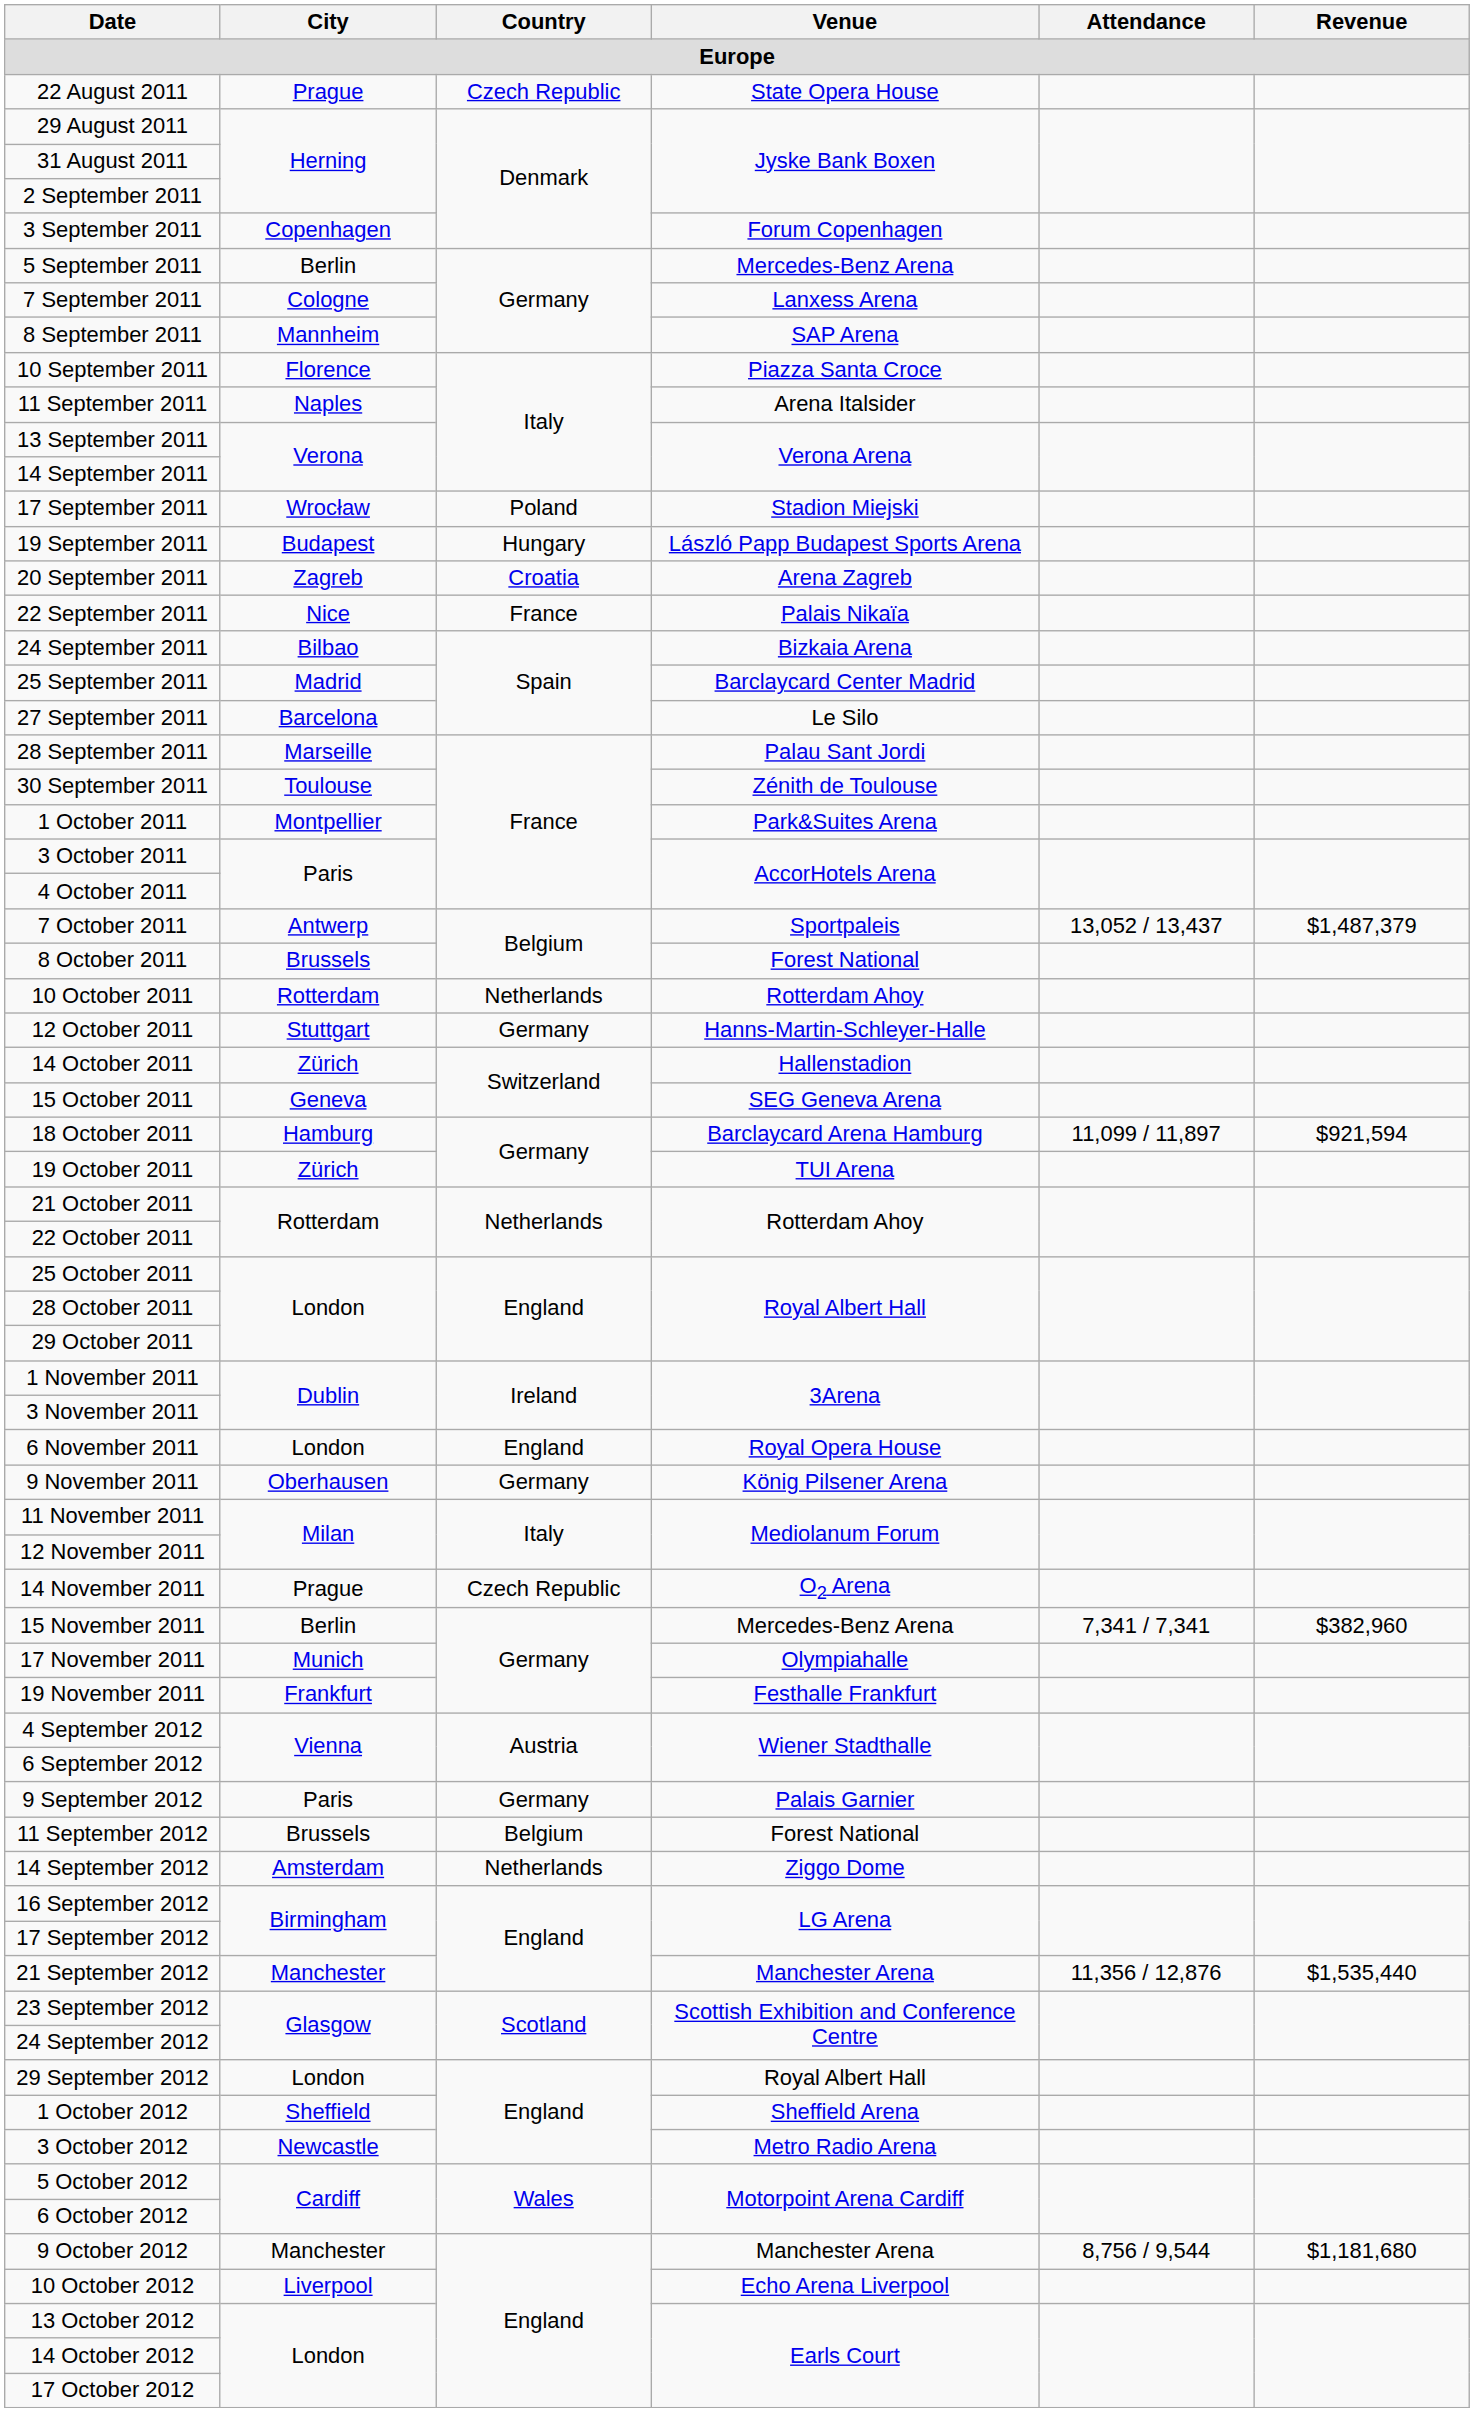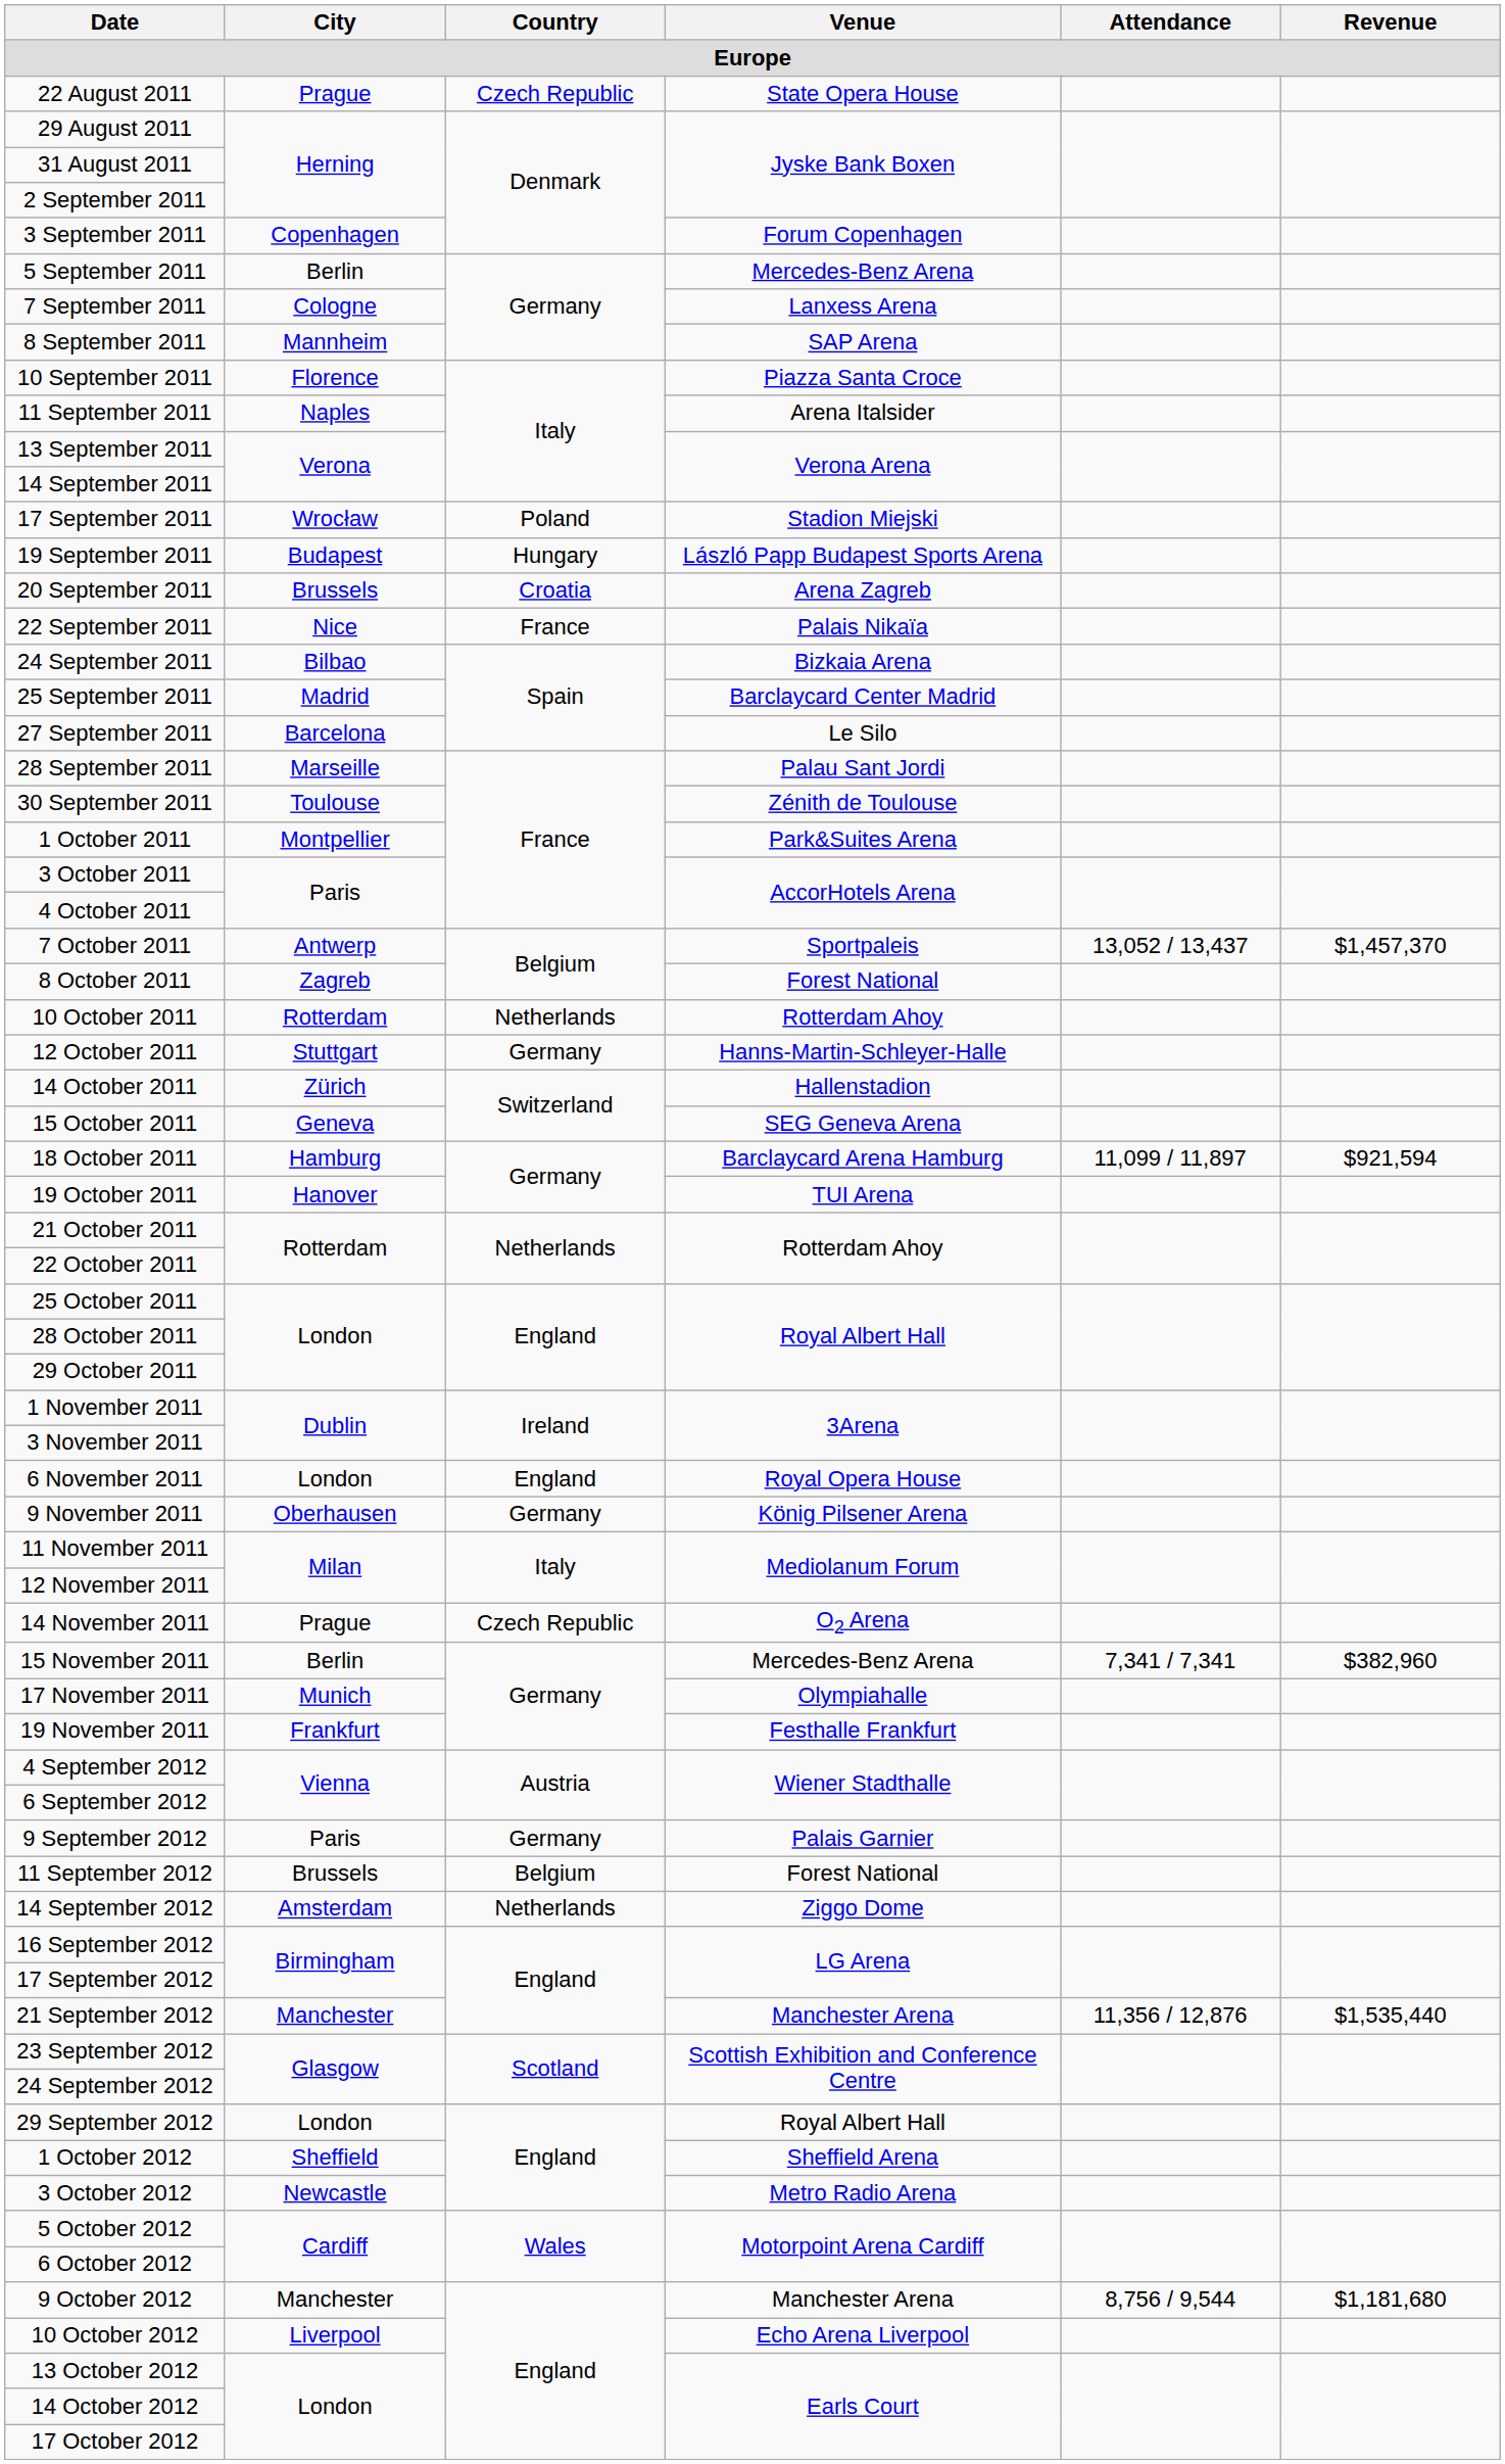 <table class="wikitable" style="text-align:center;">
 <tr>
 <th width="150">Date</th>
 <th width="150">City</th>
 <th width="150">Country</th>
 <th width="275">Venue</th>
 <th width="150">Attendance</th>
 <th width="150">Revenue</th>
 </tr>
 <tr>
 <th colspan="6" style="background:#ddd;">Europe</th>
 </tr>
 <tr>
 <td>22 August 2011</td>
 <td><a href='#'>Prague</a></td>
 <td><a href='#'>Czech Republic</a></td>
 <td><a href='#'>State Opera House</a></td>
 <td></td>
 <td></td>
 </tr>
 <tr>
 <td>29 August 2011</td>
 <td rowspan="3"><a href='#'>Herning</a></td>
 <td rowspan="4">Denmark</td>
 <td rowspan="3"><a href='#'>Jyske Bank Boxen</a></td>
 <td rowspan=3></td>
 <td rowspan=3></td>
 </tr>
 <tr>
 <td>31 August 2011</td>
 </tr>
 <tr>
 <td>2 September 2011</td>
 </tr>
 <tr>
 <td>3 September 2011</td>
 <td><a href='#'>Copenhagen</a></td>
 <td><a href='#'>Forum Copenhagen</a></td>
 <td></td>
 <td></td>
 </tr>
 <tr>
 <td>5 September 2011</td>
 <td>Berlin</td>
 <td rowspan="3">Germany</td>
 <td><a href='#'>Mercedes-Benz Arena</a></td>
 <td></td>
 <td></td>
 </tr>
 <tr>
 <td>7 September 2011</td>
 <td><a href='#'>Cologne</a></td>
 <td><a href='#'>Lanxess Arena</a></td>
 <td></td>
 <td></td>
 </tr>
 <tr>
 <td>8 September 2011</td>
 <td><a href='#'>Mannheim</a></td>
 <td><a href='#'>SAP Arena</a></td>
 <td></td>
 <td></td>
 </tr>
 <tr>
 <td>10 September 2011</td>
 <td><a href='#'>Florence</a></td>
 <td rowspan="4">Italy</td>
 <td><a href='#'>Piazza Santa Croce</a></td>
 <td></td>
 <td></td>
 </tr>
 <tr>
 <td>11 September 2011</td>
 <td><a href='#'>Naples</a></td>
 <td>Arena Italsider</td>
 <td></td>
 <td></td>
 </tr>
 <tr>
 <td>13 September 2011</td>
 <td rowspan="2"><a href='#'>Verona</a></td>
 <td rowspan="2"><a href='#'>Verona Arena</a></td>
 <td rowspan=2></td>
 <td rowspan=2></td>
 </tr>
 <tr>
 <td>14 September 2011</td>
 </tr>
 <tr>
 <td>17 September 2011</td>
 <td><a href='#'>Wrocław</a></td>
 <td>Poland</td>
 <td><a href='#'>Stadion Miejski</a></td>
 <td></td>
 <td></td>
 </tr>
 <tr>
 <td>19 September 2011</td>
 <td><a href='#'>Budapest</a></td>
 <td>Hungary</td>
 <td><a href='#'>László Papp Budapest Sports Arena</a></td>
 <td></td>
 <td></td>
 </tr>
 <tr>
 <td>20 September 2011</td>
-<td><a href='#'>Zagreb</a></td>
+<td><a href='#'>Brussels</a></td>
 <td><a href='#'>Croatia</a></td>
 <td><a href='#'>Arena Zagreb</a></td>
 <td></td>
 <td></td>
 </tr>
 <tr>
 <td>22 September 2011</td>
 <td><a href='#'>Nice</a></td>
 <td>France</td>
 <td><a href='#'>Palais Nikaïa</a></td>
 <td></td>
 <td></td>
 </tr>
 <tr>
 <td>24 September 2011</td>
 <td><a href='#'>Bilbao</a></td>
 <td rowspan="3">Spain</td>
 <td><a href='#'>Bizkaia Arena</a></td>
 <td></td>
 <td></td>
 </tr>
 <tr>
 <td>25 September 2011</td>
 <td><a href='#'>Madrid</a></td>
 <td><a href='#'>Barclaycard Center Madrid</a></td>
 <td></td>
 <td></td>
 </tr>
 <tr>
 <td>27 September 2011</td>
 <td><a href='#'>Barcelona</a></td>
 <td>Le Silo</td>
 <td></td>
 <td></td>
 </tr>
 <tr>
 <td>28 September 2011</td>
 <td><a href='#'>Marseille</a></td>
 <td rowspan="5">France</td>
 <td><a href='#'>Palau Sant Jordi</a></td>
 <td></td>
 <td></td>
 </tr>
 <tr>
 <td>30 September 2011</td>
 <td><a href='#'>Toulouse</a></td>
 <td><a href='#'>Zénith de Toulouse</a></td>
 <td></td>
 <td></td>
 </tr>
 <tr>
 <td>1 October 2011</td>
 <td><a href='#'>Montpellier</a></td>
 <td><a href='#'>Park&Suites Arena</a></td>
 <td></td>
 <td></td>
 </tr>
 <tr>
 <td>3 October 2011</td>
 <td rowspan="2">Paris</td>
 <td rowspan="2"><a href='#'>AccorHotels Arena</a></td>
 <td rowspan=2></td>
 <td rowspan=2></td>
 </tr>
 <tr>
 <td>4 October 2011</td>
 </tr>
 <tr>
 <td>7 October 2011</td>
 <td><a href='#'>Antwerp</a></td>
 <td rowspan="2">Belgium</td>
 <td><a href='#'>Sportpaleis</a></td>
 <td>13,052 / 13,437</td>
-<td>$1,487,379</td>
+<td>$1,457,370</td>
 </tr>
 <tr>
 <td>8 October 2011</td>
-<td><a href='#'>Brussels</a></td>
+<td><a href='#'>Zagreb</a></td>
 <td><a href='#'>Forest National</a></td>
 <td></td>
 <td></td>
 </tr>
 <tr>
 <td>10 October 2011</td>
 <td><a href='#'>Rotterdam</a></td>
 <td>Netherlands</td>
 <td><a href='#'>Rotterdam Ahoy</a></td>
 <td></td>
 <td></td>
 </tr>
 <tr>
 <td>12 October 2011</td>
 <td><a href='#'>Stuttgart</a></td>
 <td>Germany</td>
 <td><a href='#'>Hanns-Martin-Schleyer-Halle</a></td>
 <td></td>
 <td></td>
 </tr>
 <tr>
 <td>14 October 2011</td>
 <td><a href='#'>Zürich</a></td>
 <td rowspan="2">Switzerland</td>
 <td><a href='#'>Hallenstadion</a></td>
 <td></td>
 <td></td>
 </tr>
 <tr>
 <td>15 October 2011</td>
 <td><a href='#'>Geneva</a></td>
 <td><a href='#'>SEG Geneva Arena</a></td>
 <td></td>
 <td></td>
 </tr>
 <tr>
 <td>18 October 2011</td>
 <td><a href='#'>Hamburg</a></td>
 <td rowspan="2">Germany</td>
 <td><a href='#'>Barclaycard Arena Hamburg</a></td>
 <td>11,099 / 11,897</td>
 <td>$921,594</td>
 </tr>
 <tr>
 <td>19 October 2011</td>
-<td><a href='#'>Zürich</a></td>
+<td><a href='#'>Hanover</a></td>
 <td><a href='#'>TUI Arena</a></td>
 <td></td>
 <td></td>
 </tr>
 <tr>
 <td>21 October 2011</td>
 <td rowspan="2">Rotterdam</td>
 <td rowspan="2">Netherlands</td>
 <td rowspan="2">Rotterdam Ahoy</td>
 <td rowspan=2></td>
 <td rowspan=2></td>
 </tr>
 <tr>
 <td>22 October 2011</td>
 </tr>
 <tr>
 <td>25 October 2011</td>
 <td rowspan="3">London</td>
 <td rowspan="3">England</td>
 <td rowspan="3"><a href='#'>Royal Albert Hall</a></td>
 <td rowspan=3></td>
 <td rowspan=3></td>
 </tr>
 <tr>
 <td>28 October 2011</td>
 </tr>
 <tr>
 <td>29 October 2011</td>
 </tr>
 <tr>
 <td>1 November 2011</td>
 <td rowspan="2"><a href='#'>Dublin</a></td>
 <td rowspan="2">Ireland</td>
 <td rowspan="2"><a href='#'>3Arena</a></td>
 <td rowspan=2></td>
 <td rowspan=2></td>
 </tr>
 <tr>
 <td>3 November 2011</td>
 </tr>
 <tr>
 <td>6 November 2011</td>
 <td>London</td>
 <td>England</td>
 <td><a href='#'>Royal Opera House</a></td>
 <td></td>
 <td></td>
 </tr>
 <tr>
 <td>9 November 2011</td>
 <td><a href='#'>Oberhausen</a></td>
 <td>Germany</td>
 <td><a href='#'>König Pilsener Arena</a></td>
 <td></td>
 <td></td>
 </tr>
 <tr>
 <td>11 November 2011</td>
 <td rowspan="2"><a href='#'>Milan</a></td>
 <td rowspan="2">Italy</td>
 <td rowspan="2"><a href='#'>Mediolanum Forum</a></td>
 <td rowspan=2></td>
 <td rowspan=2></td>
 </tr>
 <tr>
 <td>12 November 2011</td>
 </tr>
 <tr>
 <td>14 November 2011</td>
 <td>Prague</td>
 <td>Czech Republic</td>
 <td><a href='#'>O<sub>2</sub> Arena</a></td>
 <td></td>
 <td></td>
 </tr>
 <tr>
 <td>15 November 2011</td>
 <td>Berlin</td>
 <td rowspan="3">Germany</td>
 <td>Mercedes-Benz Arena</td>
 <td>7,341 / 7,341</td>
 <td>$382,960</td>
 </tr>
 <tr>
 <td>17 November 2011</td>
 <td><a href='#'>Munich</a></td>
 <td><a href='#'>Olympiahalle</a></td>
 <td></td>
 <td></td>
 </tr>
 <tr>
 <td>19 November 2011</td>
 <td><a href='#'>Frankfurt</a></td>
 <td><a href='#'>Festhalle Frankfurt</a></td>
 <td></td>
 <td></td>
 </tr>
 <tr>
 <td>4 September 2012</td>
 <td rowspan="2"><a href='#'>Vienna</a></td>
 <td rowspan="2">Austria</td>
 <td rowspan="2"><a href='#'>Wiener Stadthalle</a></td>
 <td rowspan=2></td>
 <td rowspan=2></td>
 </tr>
 <tr>
 <td>6 September 2012</td>
 </tr>
 <tr>
 <td>9 September 2012</td>
 <td>Paris</td>
 <td>Germany</td>
 <td><a href='#'>Palais Garnier</a></td>
 <td></td>
 <td></td>
 </tr>
 <tr>
 <td>11 September 2012</td>
 <td>Brussels</td>
 <td>Belgium</td>
 <td>Forest National</td>
 <td></td>
 <td></td>
 </tr>
 <tr>
 <td>14 September 2012</td>
 <td><a href='#'>Amsterdam</a></td>
 <td>Netherlands</td>
 <td><a href='#'>Ziggo Dome</a></td>
 <td></td>
 <td></td>
 </tr>
 <tr>
 <td>16 September 2012</td>
 <td rowspan="2"><a href='#'>Birmingham</a></td>
 <td rowspan="3">England</td>
 <td rowspan="2"><a href='#'>LG Arena</a></td>
 <td rowspan=2></td>
 <td rowspan=2></td>
 </tr>
 <tr>
 <td>17 September 2012</td>
 </tr>
 <tr>
 <td>21 September 2012</td>
 <td><a href='#'>Manchester</a></td>
 <td><a href='#'>Manchester Arena</a></td>
 <td>11,356 / 12,876</td>
 <td>$1,535,440</td>
 </tr>
 <tr>
 <td>23 September 2012</td>
 <td rowspan="2"><a href='#'>Glasgow</a></td>
 <td rowspan="2"><a href='#'>Scotland</a></td>
 <td rowspan="2"><a href='#'>Scottish Exhibition and Conference Centre</a></td>
 <td rowspan=2></td>
 <td rowspan=2></td>
 </tr>
 <tr>
 <td>24 September 2012</td>
 </tr>
 <tr>
 <td>29 September 2012</td>
 <td>London</td>
 <td rowspan="3">England</td>
 <td>Royal Albert Hall</td>
 <td></td>
 <td></td>
 </tr>
 <tr>
 <td>1 October 2012</td>
 <td><a href='#'>Sheffield</a></td>
 <td><a href='#'>Sheffield Arena</a></td>
 <td></td>
 <td></td>
 </tr>
 <tr>
 <td>3 October 2012</td>
 <td><a href='#'>Newcastle</a></td>
 <td><a href='#'>Metro Radio Arena</a></td>
 <td></td>
 <td></td>
 </tr>
 <tr>
 <td>5 October 2012</td>
 <td rowspan="2"><a href='#'>Cardiff</a></td>
 <td rowspan="2"><a href='#'>Wales</a></td>
 <td rowspan="2"><a href='#'>Motorpoint Arena Cardiff</a></td>
 <td rowspan=2></td>
 <td rowspan=2></td>
 </tr>
 <tr>
 <td>6 October 2012</td>
 </tr>
 <tr>
 <td>9 October 2012</td>
 <td>Manchester</td>
 <td rowspan="5">England</td>
 <td>Manchester Arena</td>
 <td>8,756 / 9,544</td>
 <td>$1,181,680</td>
 </tr>
 <tr>
 <td>10 October 2012</td>
 <td><a href='#'>Liverpool</a></td>
 <td><a href='#'>Echo Arena Liverpool</a></td>
 <td></td>
 <td></td>
 </tr>
 <tr>
 <td>13 October 2012</td>
 <td rowspan="3">London</td>
 <td rowspan="3"><a href='#'>Earls Court</a></td>
 <td rowspan=3></td>
 <td rowspan=3></td>
 </tr>
 <tr>
 <td>14 October 2012</td>
 </tr>
 <tr>
 <td>17 October 2012</td>
 </tr>
 <tr>
 </tr>
 </table>
